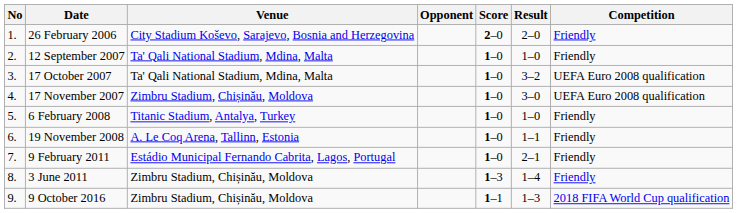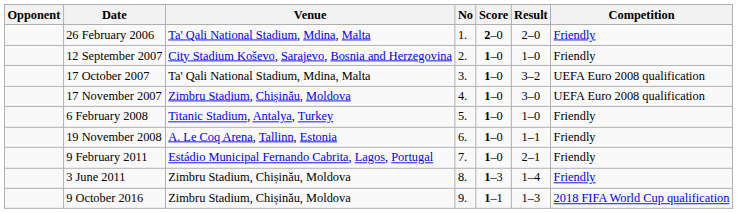 <table class="wikitable" style="font-size:85%;">
 <tr>
-<th>No</th>
+<th>Opponent</th>
 <th>Date</th>
 <th>Venue</th>
-<th>Opponent</th>
+<th>No</th>
 <th>Score</th>
 <th>Result</th>
 <th>Competition</th>
 </tr>
 <tr>
+<td></td>
+<td>26 February 2006</td>
+<td><a href='#'>Ta' Qali National Stadium</a>, <a href='#'>Mdina</a>, <a href='#'>Malta</a></td>
 <td>1.</td>
-<td>26 February 2006</td>
-<td><a href='#'>City Stadium Koševo</a>, <a href='#'>Sarajevo</a>, <a href='#'>Bosnia and Herzegovina</a></td>
-<td></td>
 <td align=center><strong>2</strong>–0</td>
 <td align=center>2–0</td>
 <td><a href='#'>Friendly</a></td>
 </tr>
 <tr>
+<td></td>
+<td>12 September 2007</td>
+<td><a href='#'>City Stadium Koševo</a>, <a href='#'>Sarajevo</a>, <a href='#'>Bosnia and Herzegovina</a></td>
 <td>2.</td>
-<td>12 September 2007</td>
-<td><a href='#'>Ta' Qali National Stadium</a>, <a href='#'>Mdina</a>, <a href='#'>Malta</a></td>
-<td></td>
 <td align=center><strong>1</strong>–0</td>
 <td align=center>1–0</td>
 <td>Friendly</td>
 </tr>
 <tr>
-<td>3.</td>
+<td></td>
 <td>17 October 2007</td>
 <td>Ta' Qali National Stadium, Mdina, Malta</td>
-<td></td>
+<td>3.</td>
 <td align=center><strong>1</strong>–0</td>
 <td align=center>3–2</td>
 <td>UEFA Euro 2008 qualification</td>
 </tr>
 <tr>
-<td>4.</td>
+<td></td>
 <td>17 November 2007</td>
 <td><a href='#'>Zimbru Stadium</a>, <a href='#'>Chișinău</a>, <a href='#'>Moldova</a></td>
-<td></td>
+<td>4.</td>
 <td align=center><strong>1</strong>–0</td>
 <td align=center>3–0</td>
 <td>UEFA Euro 2008 qualification</td>
 </tr>
 <tr>
-<td>5.</td>
+<td></td>
 <td>6 February 2008</td>
 <td><a href='#'>Titanic Stadium</a>, <a href='#'>Antalya</a>, <a href='#'>Turkey</a></td>
-<td></td>
+<td>5.</td>
 <td align=center><strong>1</strong>–0</td>
 <td align=center>1–0</td>
 <td>Friendly</td>
 </tr>
 <tr>
-<td>6.</td>
+<td></td>
 <td>19 November 2008</td>
 <td><a href='#'>A. Le Coq Arena</a>, <a href='#'>Tallinn</a>, <a href='#'>Estonia</a></td>
-<td></td>
+<td>6.</td>
 <td align=center><strong>1</strong>–0</td>
 <td align=center>1–1</td>
 <td>Friendly</td>
 </tr>
 <tr>
-<td>7.</td>
+<td></td>
 <td>9 February 2011</td>
 <td><a href='#'>Estádio Municipal Fernando Cabrita</a>, <a href='#'>Lagos</a>, <a href='#'>Portugal</a></td>
-<td></td>
+<td>7.</td>
 <td align=center><strong>1</strong>–0</td>
 <td align=center>2–1</td>
 <td>Friendly</td>
 </tr>
 <tr>
-<td>8.</td>
+<td></td>
 <td>3 June 2011</td>
 <td>Zimbru Stadium, Chișinău, Moldova</td>
-<td></td>
+<td>8.</td>
 <td align=center><strong>1</strong>–3</td>
 <td align=center>1–4</td>
 <td><a href='#'>Friendly</a></td>
 </tr>
 <tr>
-<td>9.</td>
+<td></td>
 <td>9 October 2016</td>
 <td>Zimbru Stadium, Chișinău, Moldova</td>
-<td></td>
+<td>9.</td>
 <td align=center><strong>1</strong>–1</td>
 <td align=center>1–3</td>
 <td><a href='#'>2018 FIFA World Cup qualification</a></td>
 </tr>
 </table>
